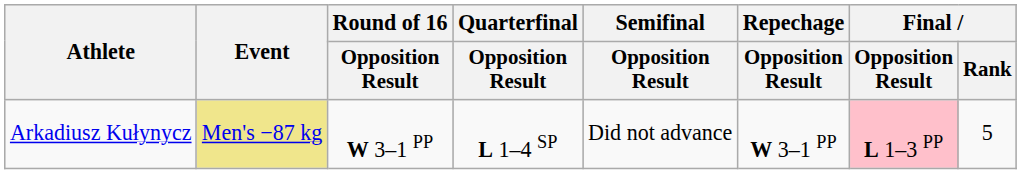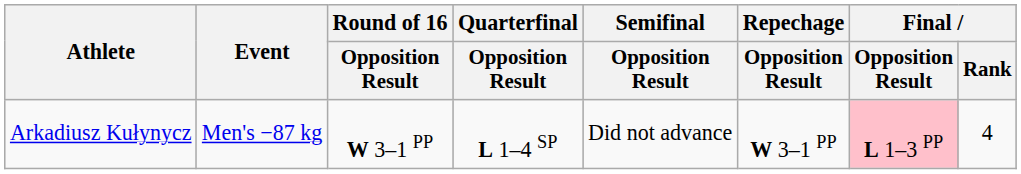 <table class="wikitable" style="text-align:center; font-size:90%">
 <tr>
 <th rowspan=2>Athlete</th>
 <th rowspan=2>Event</th>
 <th>Round of 16</th>
 <th>Quarterfinal</th>
 <th>Semifinal</th>
 <th>Repechage</th>
 <th colspan=2>Final / </th>
 </tr>
 <tr style="font-size: 95%">
 <th>Opposition<br>Result</th>
 <th>Opposition<br>Result</th>
 <th>Opposition<br>Result</th>
 <th>Opposition<br>Result</th>
 <th>Opposition<br>Result</th>
 <th>Rank</th>
 </tr>
 <tr>
 <td align=left><a href='#'>Arkadiusz Kułynycz</a></td>
-<td align=left style="background: khaki;"><a href='#'>Men's −87 kg</a></td>
+<td align=left><a href='#'>Men's −87 kg</a></td>
 <td><br><strong>W</strong> 3–1 <sup>PP</sup></td>
 <td><br><strong>L</strong> 1–4 <sup>SP</sup></td>
 <td>Did not advance</td>
 <td><br><strong>W</strong> 3–1 <sup>PP</sup></td>
 <td style="background: pink;"><br><strong>L</strong> 1–3 <sup>PP</sup></td>
-<td>5</td>
+<td>4</td>
 </tr>
 </table>
